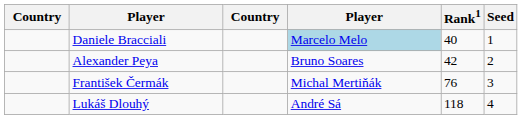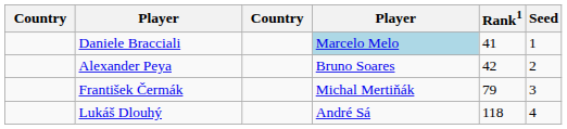 <table class="sortable wikitable">
 <tr>
 <th width="70">Country</th>
 <th width="175">Player</th>
 <th width="70">Country</th>
 <th width="175">Player</th>
 <th>Rank<sup>1</sup></th>
 <th>Seed</th>
 </tr>
 <tr>
 <td></td>
 <td><a href='#'>Daniele Bracciali</a></td>
 <td></td>
 <td style="background: lightblue;"><a href='#'>Marcelo Melo</a></td>
-<td>40</td>
+<td>41</td>
 <td>1</td>
 </tr>
 <tr>
 <td></td>
 <td><a href='#'>Alexander Peya</a></td>
 <td></td>
 <td><a href='#'>Bruno Soares</a></td>
 <td>42</td>
 <td>2</td>
 </tr>
 <tr>
 <td></td>
 <td><a href='#'>František Čermák</a></td>
 <td></td>
 <td><a href='#'>Michal Mertiňák</a></td>
-<td>76</td>
+<td>79</td>
 <td>3</td>
 </tr>
 <tr>
 <td></td>
 <td><a href='#'>Lukáš Dlouhý</a></td>
 <td></td>
 <td><a href='#'>André Sá</a></td>
 <td>118</td>
 <td>4</td>
 </tr>
 </table>
